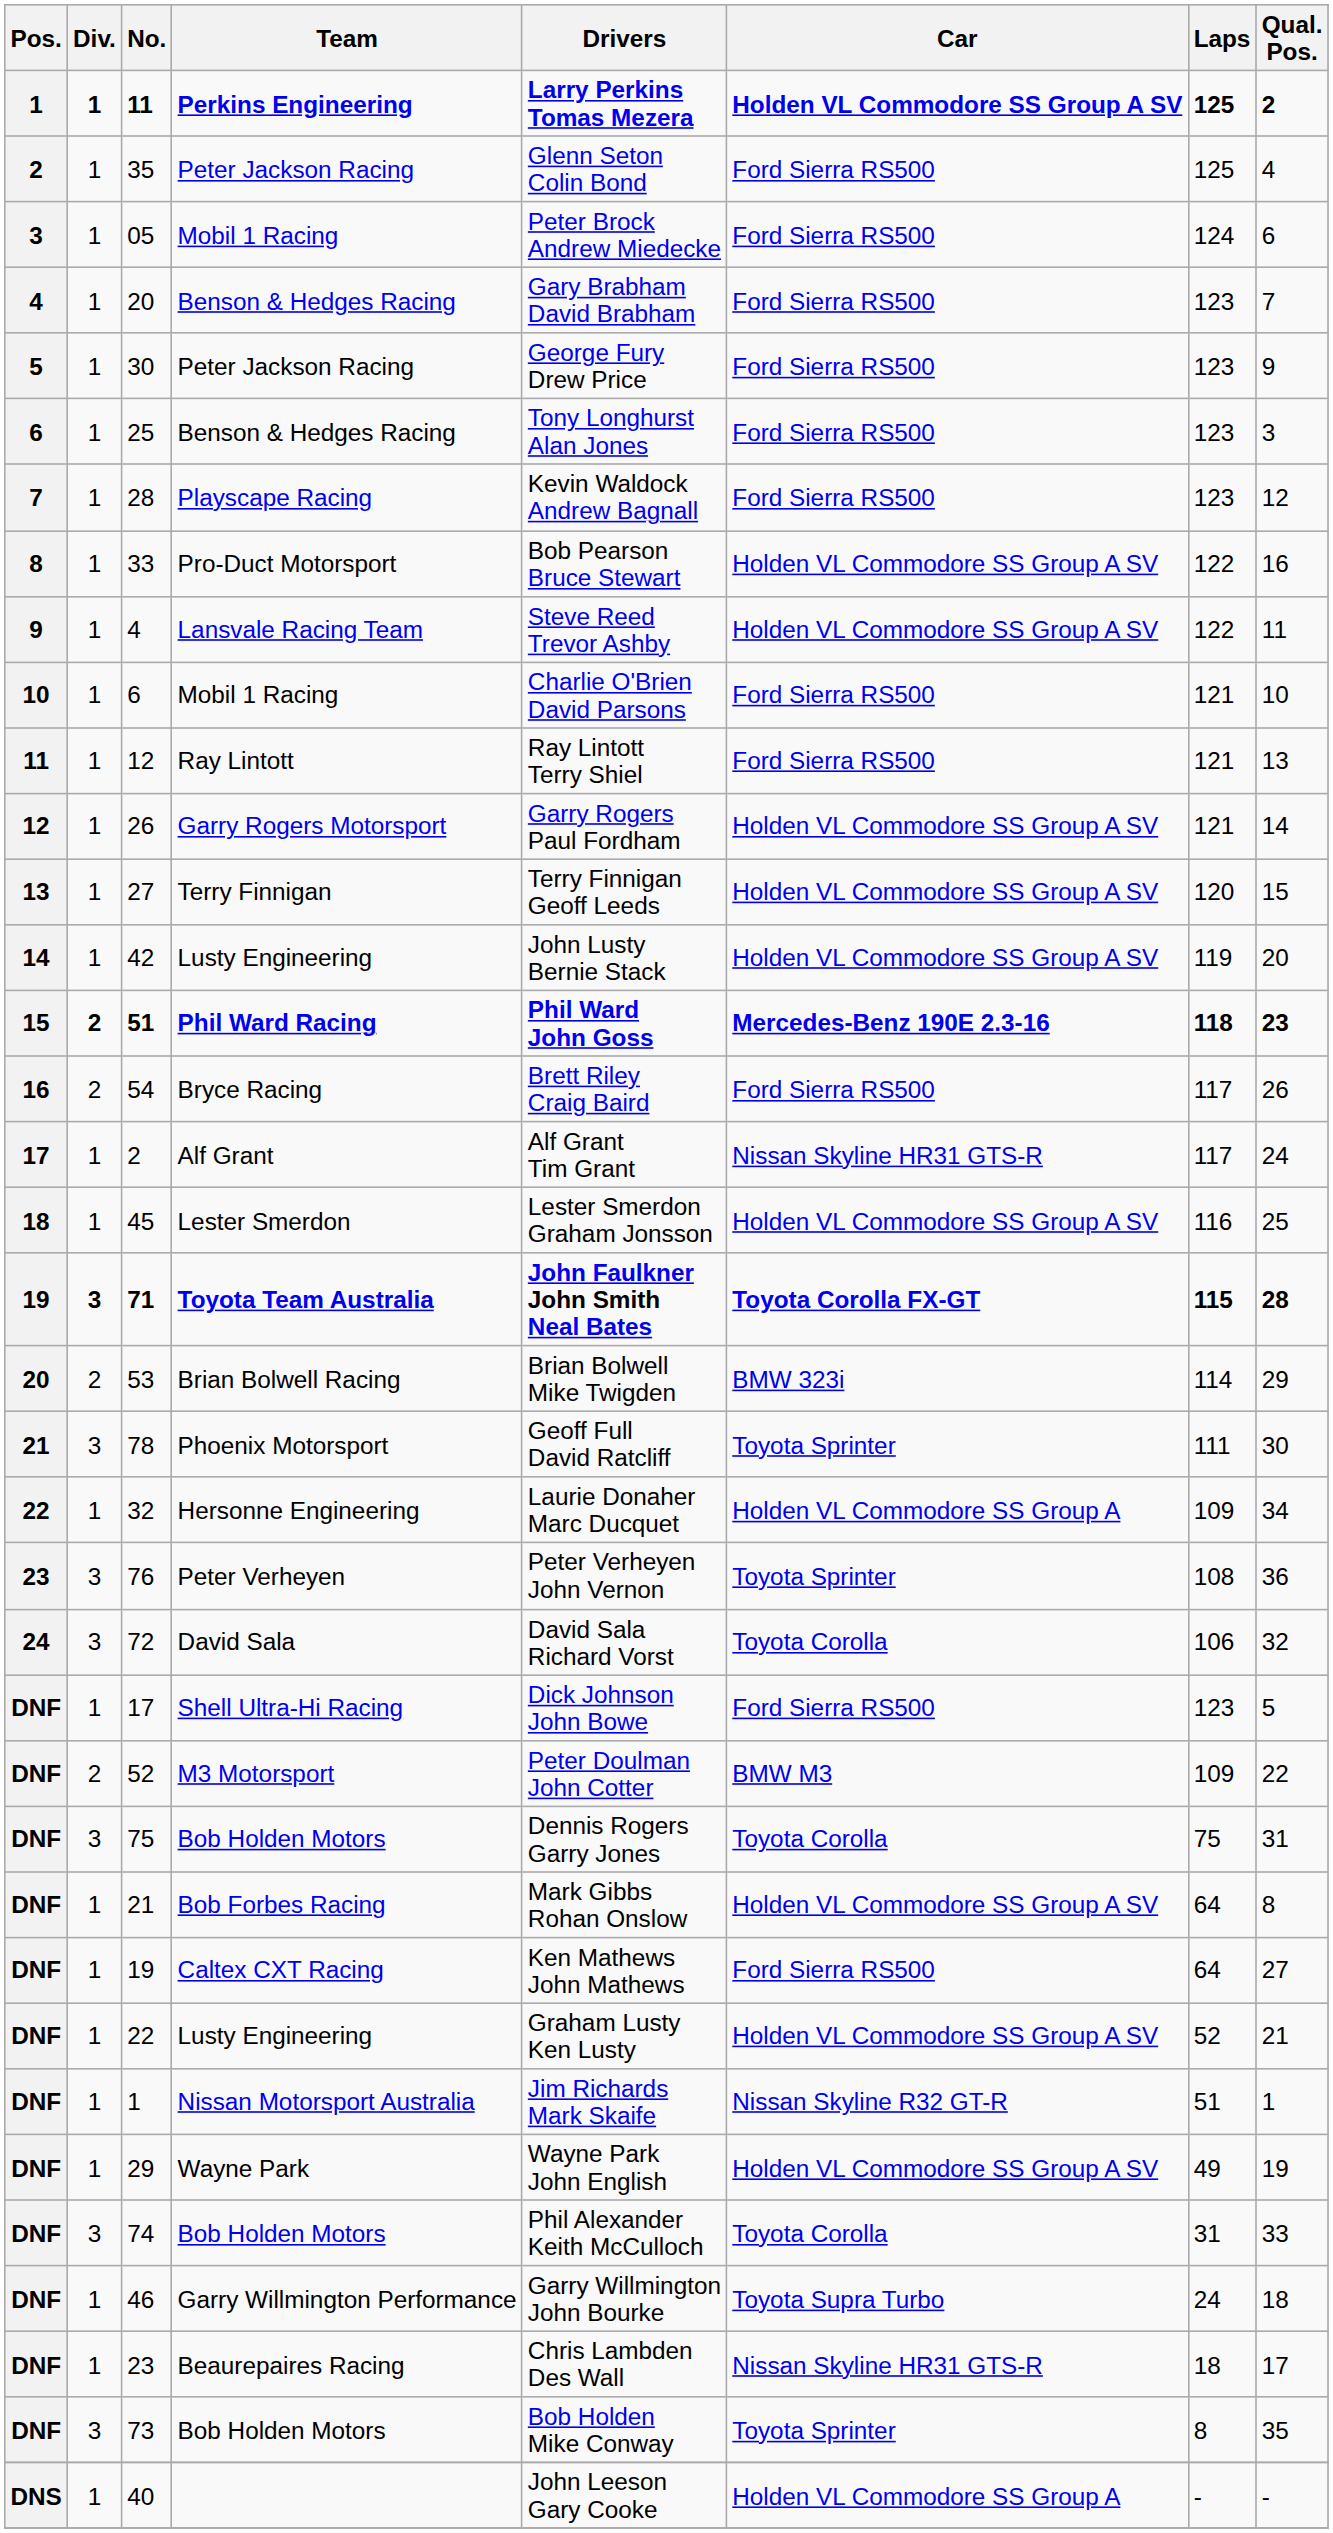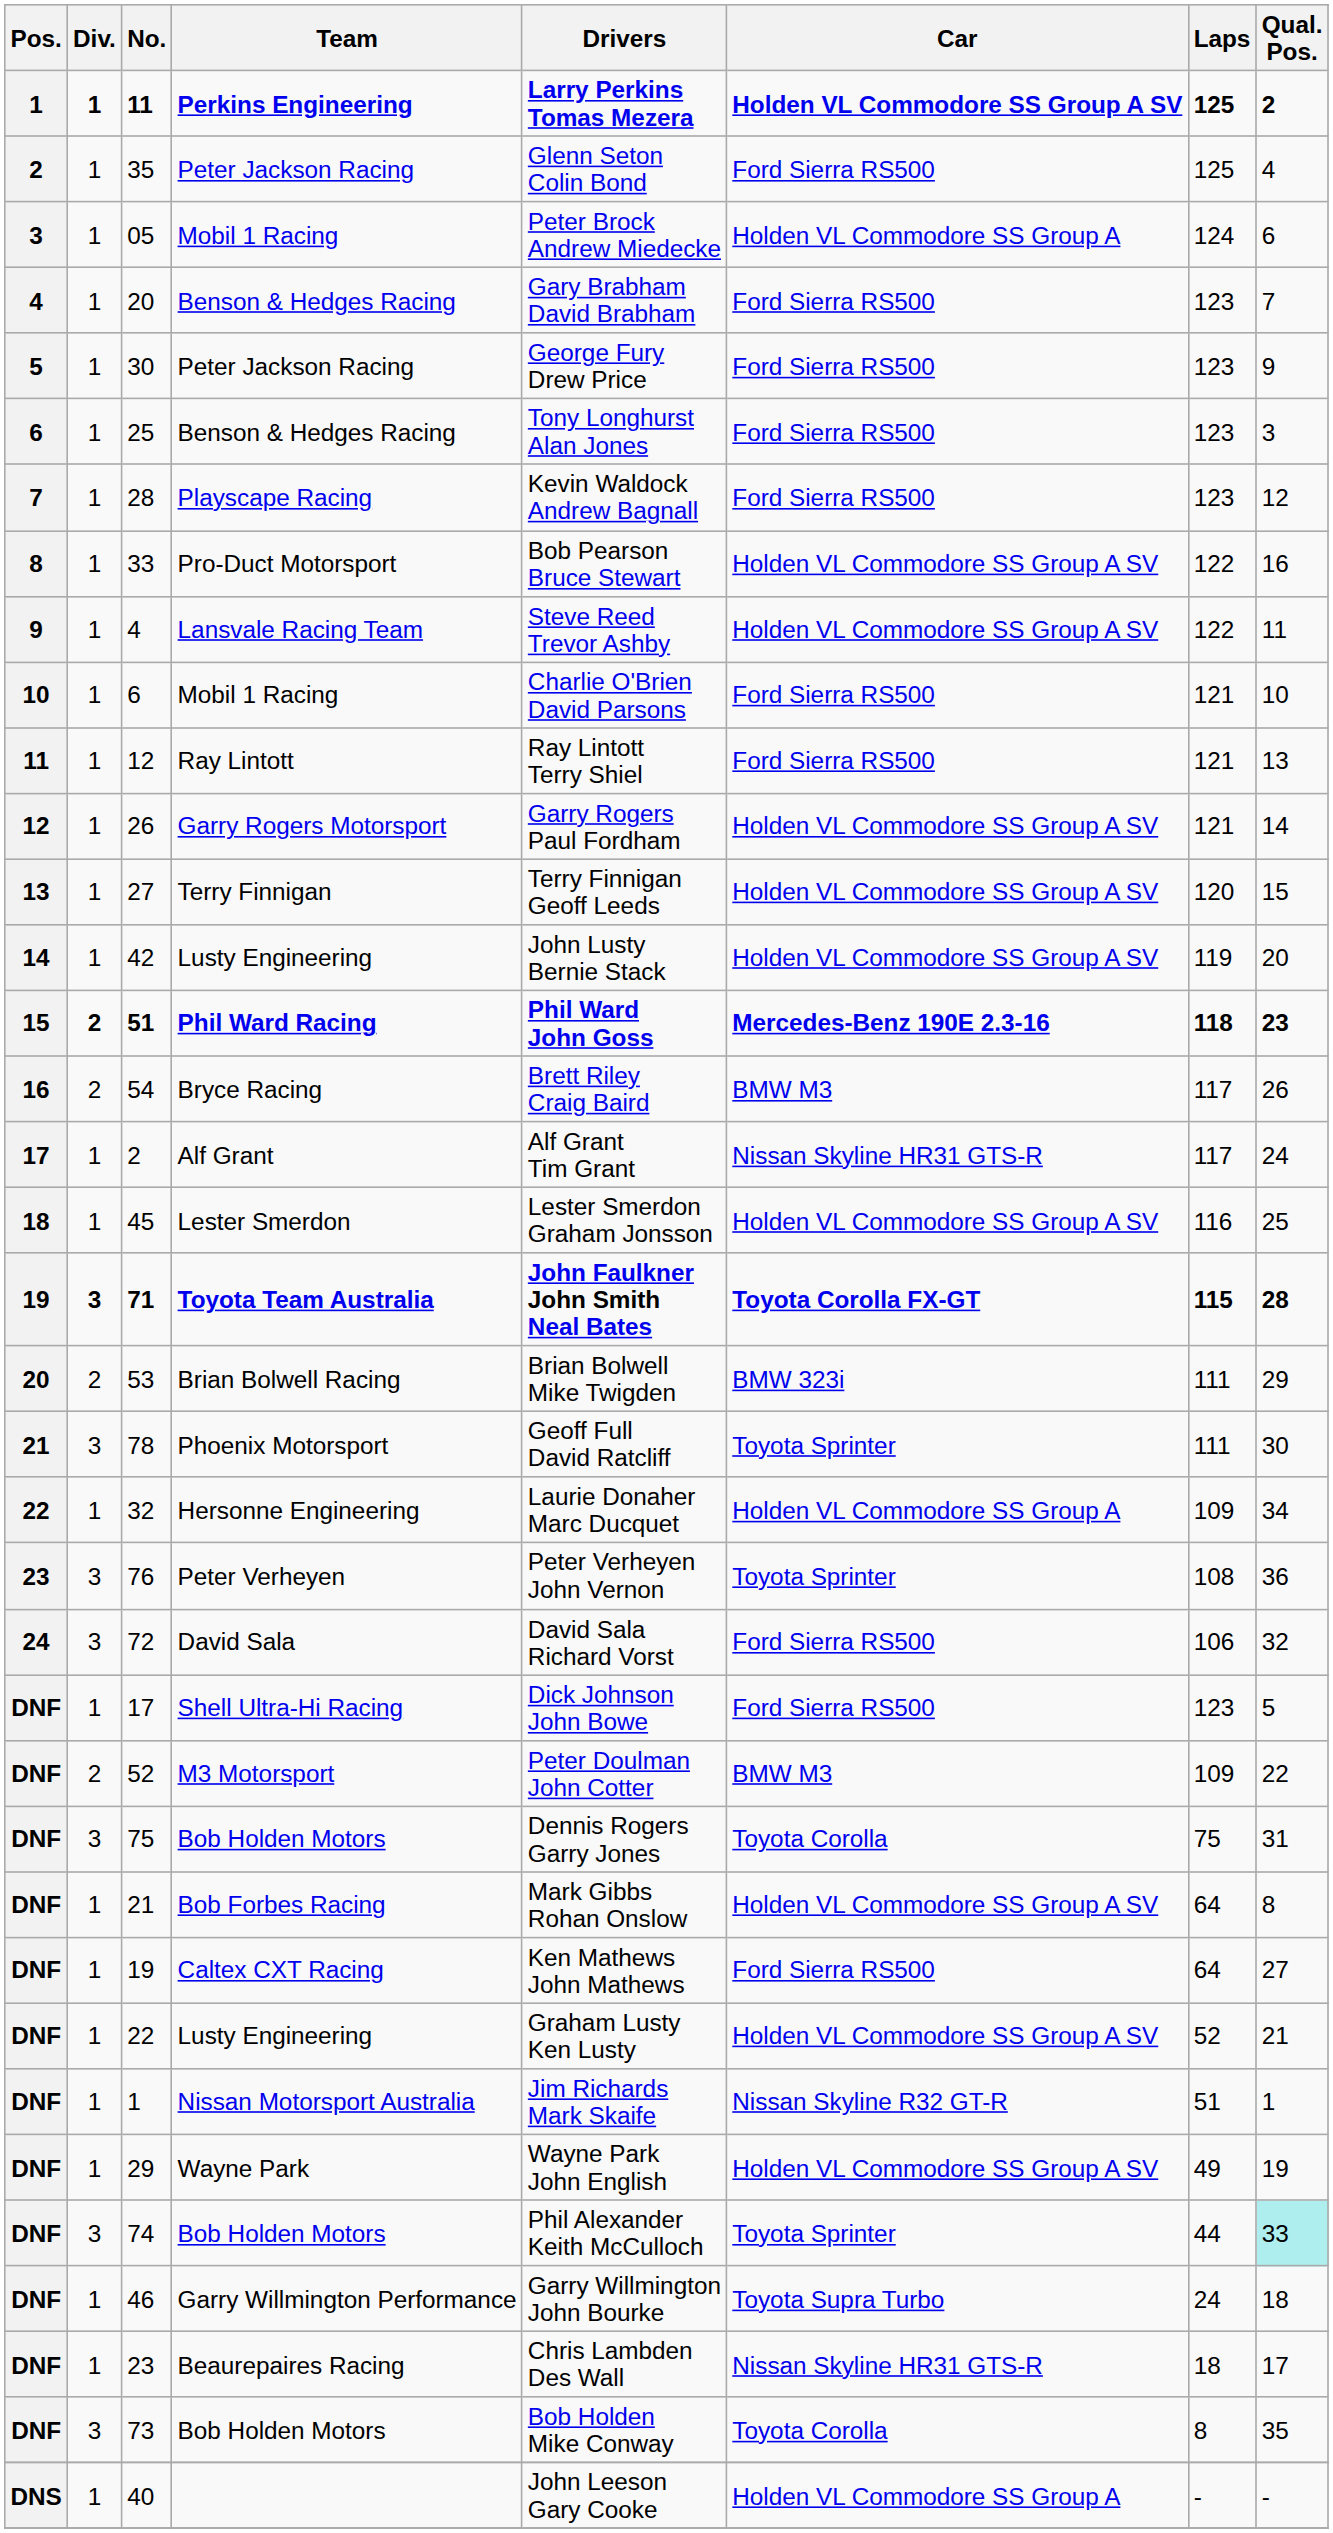 <table class="wikitable" style="font-size: 95%;">
 <tr>
 <th>Pos.</th>
 <th>Div.</th>
 <th>No.</th>
 <th>Team</th>
 <th>Drivers</th>
 <th>Car</th>
 <th>Laps</th>
 <th>Qual.<br>Pos.</th>
 </tr>
 <tr style="font-weight:bold">
 <th>1</th>
 <td align="center">1</td>
 <td>11</td>
 <td><a href='#'>Perkins Engineering</a></td>
 <td> <a href='#'>Larry Perkins</a><br> <a href='#'>Tomas Mezera</a></td>
 <td><a href='#'>Holden VL Commodore SS Group A SV</a></td>
 <td>125</td>
 <td>2</td>
 </tr>
 <tr>
 <th>2</th>
 <td align="center">1</td>
 <td>35</td>
 <td><a href='#'>Peter Jackson Racing</a></td>
 <td> <a href='#'>Glenn Seton</a><br> <a href='#'>Colin Bond</a></td>
 <td><a href='#'>Ford Sierra RS500</a></td>
 <td>125</td>
 <td>4</td>
 </tr>
 <tr>
 <th>3</th>
 <td align="center">1</td>
 <td>05</td>
 <td><a href='#'>Mobil 1 Racing</a></td>
 <td> <a href='#'>Peter Brock</a><br> <a href='#'>Andrew Miedecke</a></td>
-<td><a href='#'>Ford Sierra RS500</a></td>
+<td><a href='#'>Holden VL Commodore SS Group A</a></td>
 <td>124</td>
 <td>6</td>
 </tr>
 <tr>
 <th>4</th>
 <td align="center">1</td>
 <td>20</td>
 <td><a href='#'>Benson & Hedges Racing</a></td>
 <td> <a href='#'>Gary Brabham</a><br> <a href='#'>David Brabham</a></td>
 <td><a href='#'>Ford Sierra RS500</a></td>
 <td>123</td>
 <td>7</td>
 </tr>
 <tr>
 <th>5</th>
 <td align="center">1</td>
 <td>30</td>
 <td>Peter Jackson Racing</td>
 <td> <a href='#'>George Fury</a><br> Drew Price</td>
 <td><a href='#'>Ford Sierra RS500</a></td>
 <td>123</td>
 <td>9</td>
 </tr>
 <tr>
 <th>6</th>
 <td align="center">1</td>
 <td>25</td>
 <td>Benson & Hedges Racing</td>
 <td> <a href='#'>Tony Longhurst</a><br> <a href='#'>Alan Jones</a></td>
 <td><a href='#'>Ford Sierra RS500</a></td>
 <td>123</td>
 <td>3</td>
 </tr>
 <tr>
 <th>7</th>
 <td align="center">1</td>
 <td>28</td>
 <td><a href='#'>Playscape Racing</a></td>
 <td> Kevin Waldock <br> <a href='#'>Andrew Bagnall</a></td>
 <td><a href='#'>Ford Sierra RS500</a></td>
 <td>123</td>
 <td>12</td>
 </tr>
 <tr>
 <th>8</th>
 <td align="center">1</td>
 <td>33</td>
 <td>Pro-Duct Motorsport</td>
 <td> Bob Pearson<br> <a href='#'>Bruce Stewart</a></td>
 <td><a href='#'>Holden VL Commodore SS Group A SV</a></td>
 <td>122</td>
 <td>16</td>
 </tr>
 <tr>
 <th>9</th>
 <td align="center">1</td>
 <td>4</td>
 <td><a href='#'>Lansvale Racing Team</a></td>
 <td> <a href='#'>Steve Reed</a><br> <a href='#'>Trevor Ashby</a></td>
 <td><a href='#'>Holden VL Commodore SS Group A SV</a></td>
 <td>122</td>
 <td>11</td>
 </tr>
 <tr>
 <th>10</th>
 <td align="center">1</td>
 <td>6</td>
 <td>Mobil 1 Racing</td>
 <td> <a href='#'>Charlie O'Brien</a><br> <a href='#'>David Parsons</a></td>
 <td><a href='#'>Ford Sierra RS500</a></td>
 <td>121</td>
 <td>10</td>
 </tr>
 <tr>
 <th>11</th>
 <td align="center">1</td>
 <td>12</td>
 <td>Ray Lintott</td>
 <td> Ray Lintott<br> Terry Shiel</td>
 <td><a href='#'>Ford Sierra RS500</a></td>
 <td>121</td>
 <td>13</td>
 </tr>
 <tr>
 <th>12</th>
 <td align="center">1</td>
 <td>26</td>
 <td><a href='#'>Garry Rogers Motorsport</a></td>
 <td> <a href='#'>Garry Rogers</a><br> Paul Fordham</td>
 <td><a href='#'>Holden VL Commodore SS Group A SV</a></td>
 <td>121</td>
 <td>14</td>
 </tr>
 <tr>
 <th>13</th>
 <td align="center">1</td>
 <td>27</td>
 <td>Terry Finnigan</td>
 <td> Terry Finnigan<br> Geoff Leeds</td>
 <td><a href='#'>Holden VL Commodore SS Group A SV</a></td>
 <td>120</td>
 <td>15</td>
 </tr>
 <tr>
 <th>14</th>
 <td align="center">1</td>
 <td>42</td>
 <td>Lusty Engineering</td>
 <td> John Lusty<br> Bernie Stack</td>
 <td><a href='#'>Holden VL Commodore SS Group A SV</a></td>
 <td>119</td>
 <td>20</td>
 </tr>
 <tr style="font-weight:bold">
 <th>15</th>
 <td align="center">2</td>
 <td>51</td>
 <td><a href='#'>Phil Ward Racing</a></td>
 <td> <a href='#'>Phil Ward</a><br> <a href='#'>John Goss</a></td>
 <td><a href='#'>Mercedes-Benz 190E 2.3-16</a></td>
 <td>118</td>
 <td>23</td>
 </tr>
 <tr>
 <th>16</th>
 <td align="center">2</td>
 <td>54</td>
 <td>Bryce Racing</td>
 <td> <a href='#'>Brett Riley</a><br> <a href='#'>Craig Baird</a></td>
-<td><a href='#'>Ford Sierra RS500</a></td>
+<td><a href='#'>BMW M3</a></td>
 <td>117</td>
 <td>26</td>
 </tr>
 <tr>
 <th>17</th>
 <td align="center">1</td>
 <td>2</td>
 <td>Alf Grant</td>
 <td> Alf Grant<br> Tim Grant</td>
 <td><a href='#'>Nissan Skyline HR31 GTS-R</a></td>
 <td>117</td>
 <td>24</td>
 </tr>
 <tr>
 <th>18</th>
 <td align="center">1</td>
 <td>45</td>
 <td>Lester Smerdon</td>
 <td> Lester Smerdon<br> Graham Jonsson</td>
 <td><a href='#'>Holden VL Commodore SS Group A SV</a></td>
 <td>116</td>
 <td>25</td>
 </tr>
 <tr style="font-weight:bold">
 <th>19</th>
 <td align="center">3</td>
 <td>71</td>
 <td><a href='#'>Toyota Team Australia</a></td>
 <td> <a href='#'>John Faulkner</a><br> John Smith<br> <a href='#'>Neal Bates</a></td>
 <td><a href='#'>Toyota Corolla FX-GT</a></td>
 <td>115</td>
 <td>28</td>
 </tr>
 <tr>
 <th>20</th>
 <td align="center">2</td>
 <td>53</td>
 <td>Brian Bolwell Racing</td>
 <td> Brian Bolwell<br> Mike Twigden</td>
 <td><a href='#'>BMW 323i</a></td>
-<td>114</td>
+<td>111</td>
 <td>29</td>
 </tr>
 <tr>
 <th>21</th>
 <td align="center">3</td>
 <td>78</td>
 <td>Phoenix Motorsport</td>
 <td> Geoff Full<br> David Ratcliff</td>
 <td><a href='#'>Toyota Sprinter</a></td>
 <td>111</td>
 <td>30</td>
 </tr>
 <tr>
 <th>22</th>
 <td align="center">1</td>
 <td>32</td>
 <td>Hersonne Engineering</td>
 <td> Laurie Donaher<br> Marc Ducquet</td>
 <td><a href='#'>Holden VL Commodore SS Group A</a></td>
 <td>109</td>
 <td>34</td>
 </tr>
 <tr>
 <th>23</th>
 <td align="center">3</td>
 <td>76</td>
 <td>Peter Verheyen</td>
 <td> Peter Verheyen<br> John Vernon</td>
 <td><a href='#'>Toyota Sprinter</a></td>
 <td>108</td>
 <td>36</td>
 </tr>
 <tr>
 <th>24</th>
 <td align="center">3</td>
 <td>72</td>
 <td>David Sala</td>
 <td> David Sala<br> Richard Vorst</td>
-<td><a href='#'>Toyota Corolla</a></td>
+<td><a href='#'>Ford Sierra RS500</a></td>
 <td>106</td>
 <td>32</td>
 </tr>
 <tr>
 <th>DNF</th>
 <td align="center">1</td>
 <td>17</td>
 <td><a href='#'>Shell Ultra-Hi Racing</a></td>
 <td> <a href='#'>Dick Johnson</a><br> <a href='#'>John Bowe</a></td>
 <td><a href='#'>Ford Sierra RS500</a></td>
 <td>123</td>
 <td>5</td>
 </tr>
 <tr>
 <th>DNF</th>
 <td align="center">2</td>
 <td>52</td>
 <td><a href='#'>M3 Motorsport</a></td>
 <td> <a href='#'>Peter Doulman</a><br> <a href='#'>John Cotter</a></td>
 <td><a href='#'>BMW M3</a></td>
 <td>109</td>
 <td>22</td>
 </tr>
 <tr>
 <th>DNF</th>
 <td align="center">3</td>
 <td>75</td>
 <td><a href='#'>Bob Holden Motors</a></td>
 <td> Dennis Rogers<br> Garry Jones</td>
 <td><a href='#'>Toyota Corolla</a></td>
 <td>75</td>
 <td>31</td>
 </tr>
 <tr>
 <th>DNF</th>
 <td align="center">1</td>
 <td>21</td>
 <td><a href='#'>Bob Forbes Racing</a></td>
 <td> Mark Gibbs<br> Rohan Onslow</td>
 <td><a href='#'>Holden VL Commodore SS Group A SV</a></td>
 <td>64</td>
 <td>8</td>
 </tr>
 <tr>
 <th>DNF</th>
 <td align="center">1</td>
 <td>19</td>
 <td><a href='#'>Caltex CXT Racing</a></td>
 <td> Ken Mathews<br> John Mathews</td>
 <td><a href='#'>Ford Sierra RS500</a></td>
 <td>64</td>
 <td>27</td>
 </tr>
 <tr>
 <th>DNF</th>
 <td align="center">1</td>
 <td>22</td>
 <td>Lusty Engineering</td>
 <td> Graham Lusty<br> Ken Lusty</td>
 <td><a href='#'>Holden VL Commodore SS Group A SV</a></td>
 <td>52</td>
 <td>21</td>
 </tr>
 <tr>
 <th>DNF</th>
 <td align="center">1</td>
 <td>1</td>
 <td><a href='#'>Nissan Motorsport Australia</a></td>
 <td> <a href='#'>Jim Richards</a><br> <a href='#'>Mark Skaife</a></td>
 <td><a href='#'>Nissan Skyline R32 GT-R</a></td>
 <td>51</td>
 <td>1</td>
 </tr>
 <tr>
 <th>DNF</th>
 <td align="center">1</td>
 <td>29</td>
 <td>Wayne Park</td>
 <td> Wayne Park<br> John English</td>
 <td><a href='#'>Holden VL Commodore SS Group A SV</a></td>
 <td>49</td>
 <td>19</td>
 </tr>
 <tr>
 <th>DNF</th>
 <td align="center">3</td>
 <td>74</td>
 <td><a href='#'>Bob Holden Motors</a></td>
 <td> Phil Alexander<br> Keith McCulloch</td>
-<td><a href='#'>Toyota Corolla</a></td>
-<td>31</td>
-<td>33</td>
+<td><a href='#'>Toyota Sprinter</a></td>
+<td>44</td>
+<td style="background: paleturquoise;">33</td>
 </tr>
 <tr>
 <th>DNF</th>
 <td align="center">1</td>
 <td>46</td>
 <td>Garry Willmington Performance</td>
 <td> Garry Willmington<br> John Bourke</td>
 <td><a href='#'>Toyota Supra Turbo</a></td>
 <td>24</td>
 <td>18</td>
 </tr>
 <tr>
 <th>DNF</th>
 <td align="center">1</td>
 <td>23</td>
 <td>Beaurepaires Racing</td>
 <td> Chris Lambden<br> Des Wall</td>
 <td><a href='#'>Nissan Skyline HR31 GTS-R</a></td>
 <td>18</td>
 <td>17</td>
 </tr>
 <tr>
 <th>DNF</th>
 <td align="center">3</td>
 <td>73</td>
 <td>Bob Holden Motors</td>
 <td> <a href='#'>Bob Holden</a><br> Mike Conway</td>
-<td><a href='#'>Toyota Sprinter</a></td>
+<td><a href='#'>Toyota Corolla</a></td>
 <td>8</td>
 <td>35</td>
 </tr>
 <tr>
 </tr>
 <tr>
 <th>DNS</th>
 <td align="center">1</td>
 <td>40</td>
 <td></td>
 <td> John Leeson <br>  Gary Cooke</td>
 <td><a href='#'>Holden VL Commodore SS Group A</a></td>
 <td>-</td>
 <td>-</td>
 </tr>
 <tr>
 </tr>
 </table>
